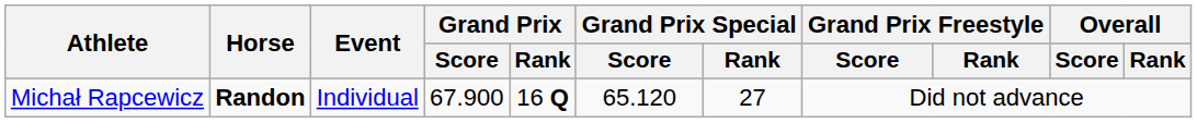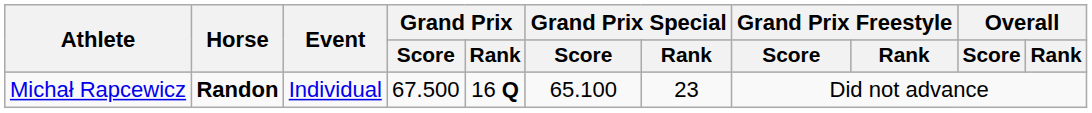 <table class=wikitable style="font-size:90%">
 <tr>
 <th rowspan="2">Athlete</th>
 <th rowspan="2">Horse</th>
 <th rowspan="2">Event</th>
 <th colspan="2">Grand Prix</th>
 <th colspan="2">Grand Prix Special</th>
 <th colspan="2">Grand Prix Freestyle</th>
 <th colspan="2">Overall</th>
 </tr>
 <tr style="font-size:95%">
 <th>Score</th>
 <th>Rank</th>
 <th>Score</th>
 <th>Rank</th>
 <th>Score</th>
 <th>Rank</th>
 <th>Score</th>
 <th>Rank</th>
 </tr>
 <tr align=center>
 <td align=left><a href='#'>Michał Rapcewicz</a></td>
 <td align=left><strong>Randon</strong></td>
 <td align=left><a href='#'>Individual</a></td>
-<td>67.900</td>
+<td>67.500</td>
 <td>16 <strong>Q</strong></td>
-<td>65.120</td>
-<td>27</td>
+<td>65.100</td>
+<td>23</td>
 <td colspan=4>Did not advance</td>
 </tr>
 </table>
